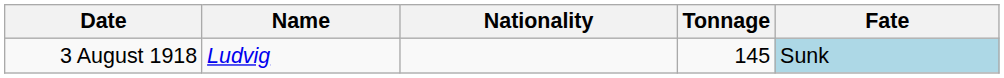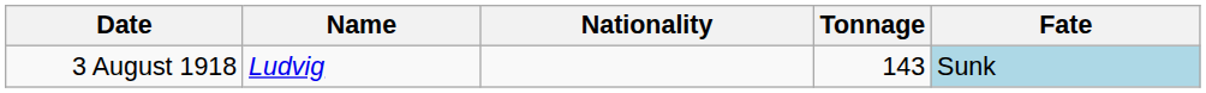 <table class="wikitable sortable">
 <tr>
 <th width="140px">Date</th>
 <th width="140px">Name</th>
 <th width="200px">Nationality</th>
 <th width="25px">Tonnage</th>
 <th width="160px">Fate</th>
 </tr>
 <tr>
 <td align="right">3 August 1918</td>
 <td align="left"><a href='#'><em>Ludvig</em></a></td>
 <td align="left"></td>
-<td align="right">145</td>
+<td align="right">143</td>
 <td align="left" style="background: lightblue;">Sunk</td>
 </tr>
 </table>
